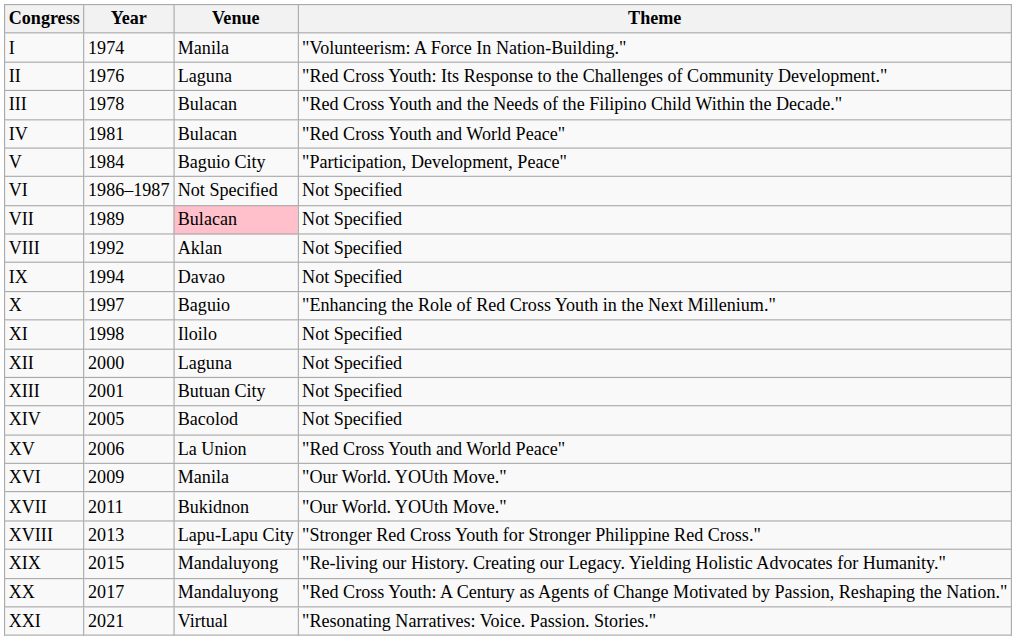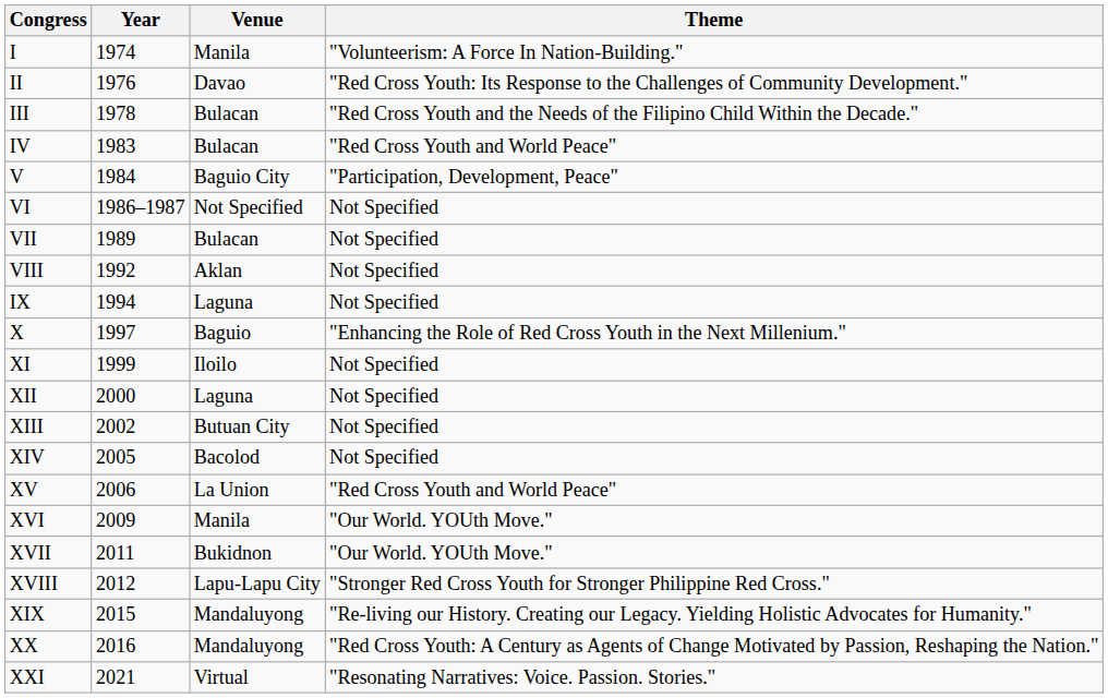 <table class="wikitable">
 <tr>
 <th>Congress</th>
 <th>Year</th>
 <th>Venue</th>
 <th>Theme</th>
 </tr>
 <tr>
 <td>I</td>
 <td>1974</td>
 <td>Manila</td>
 <td>"Volunteerism: A Force In Nation-Building."</td>
 </tr>
 <tr>
 <td>II</td>
 <td>1976</td>
-<td>Laguna</td>
+<td>Davao</td>
 <td>"Red Cross Youth: Its Response to the Challenges of Community Development."</td>
 </tr>
 <tr>
 <td>III</td>
 <td>1978</td>
 <td>Bulacan</td>
 <td>"Red Cross Youth and the Needs of the Filipino Child Within the Decade."</td>
 </tr>
 <tr>
 <td>IV</td>
-<td>1981</td>
+<td>1983</td>
 <td>Bulacan</td>
 <td>"Red Cross Youth and World Peace"</td>
 </tr>
 <tr>
 <td>V</td>
 <td>1984</td>
 <td>Baguio City</td>
 <td>"Participation, Development, Peace"</td>
 </tr>
 <tr>
 <td>VI</td>
 <td>1986–1987</td>
 <td>Not Specified</td>
 <td>Not Specified</td>
 </tr>
 <tr>
 <td>VII</td>
 <td>1989</td>
-<td style="background: pink;">Bulacan</td>
+<td>Bulacan</td>
 <td>Not Specified</td>
 </tr>
 <tr>
 <td>VIII</td>
 <td>1992</td>
 <td>Aklan</td>
 <td>Not Specified</td>
 </tr>
 <tr>
 <td>IX</td>
 <td>1994</td>
-<td>Davao</td>
+<td>Laguna</td>
 <td>Not Specified</td>
 </tr>
 <tr>
 <td>X</td>
 <td>1997</td>
 <td>Baguio</td>
 <td>"Enhancing the Role of Red Cross Youth in the Next Millenium."</td>
 </tr>
 <tr>
 <td>XI</td>
-<td>1998</td>
+<td>1999</td>
 <td>Iloilo</td>
 <td>Not Specified</td>
 </tr>
 <tr>
 <td>XII</td>
 <td>2000</td>
 <td>Laguna</td>
 <td>Not Specified</td>
 </tr>
 <tr>
 <td>XIII</td>
-<td>2001</td>
+<td>2002</td>
 <td>Butuan City</td>
 <td>Not Specified</td>
 </tr>
 <tr>
 <td>XIV</td>
 <td>2005</td>
 <td>Bacolod</td>
 <td>Not Specified</td>
 </tr>
 <tr>
 <td>XV</td>
 <td>2006</td>
 <td>La Union</td>
 <td>"Red Cross Youth and World Peace"</td>
 </tr>
 <tr>
 <td>XVI</td>
 <td>2009</td>
 <td>Manila</td>
 <td>"Our World. YOUth Move."</td>
 </tr>
 <tr>
 <td>XVII</td>
 <td>2011</td>
 <td>Bukidnon</td>
 <td>"Our World. YOUth Move."</td>
 </tr>
 <tr>
 <td>XVIII</td>
-<td>2013</td>
+<td>2012</td>
 <td>Lapu-Lapu City</td>
 <td>"Stronger Red Cross Youth for Stronger Philippine Red Cross."</td>
 </tr>
 <tr>
 <td>XIX</td>
 <td>2015</td>
 <td>Mandaluyong</td>
 <td>"Re-living our History. Creating our Legacy. Yielding Holistic Advocates for Humanity."</td>
 </tr>
 <tr>
 <td>XX</td>
-<td>2017</td>
+<td>2016</td>
 <td>Mandaluyong</td>
 <td>"Red Cross Youth: A Century as Agents of Change Motivated by Passion, Reshaping the Nation."</td>
 </tr>
 <tr>
 <td>XXI</td>
 <td>2021</td>
 <td>Virtual</td>
 <td>"Resonating Narratives: Voice. Passion. Stories."</td>
 </tr>
 </table>
